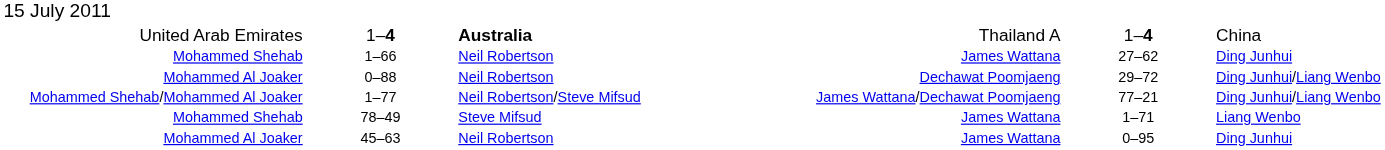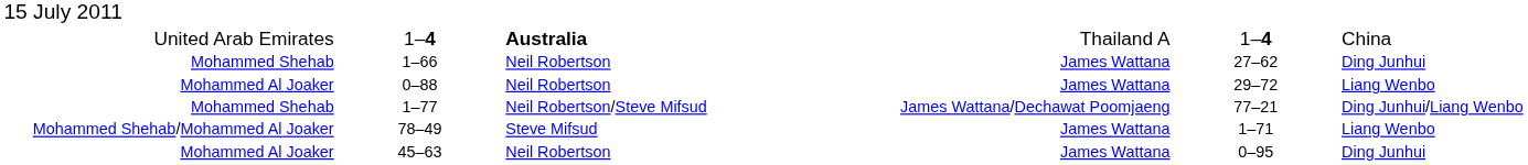 <table width="100%" cellspacing="1">
 <tr>
 <th width=20%></th>
 <th width=10%></th>
 <th width=20%></th>
 <th width=20%></th>
 <th width=10%></th>
 <th width=20%></th>
 </tr>
 <tr>
 <td>15 July 2011</td>
 </tr>
 <tr style=font-size:90%>
 <td align=right>United Arab Emirates </td>
 <td align=center>1–<strong>4</strong></td>
 <td><strong> Australia</strong></td>
 <td align=right>Thailand A </td>
 <td align=center>1–<strong>4</strong></td>
 <td> China</td>
 </tr>
 <tr style=font-size:75%>
 <td align=right><a href='#'>Mohammed Shehab</a></td>
 <td align=center>1–66</td>
 <td><a href='#'>Neil Robertson</a></td>
 <td align=right><a href='#'>James Wattana</a></td>
 <td align=center>27–62</td>
 <td><a href='#'>Ding Junhui</a></td>
 </tr>
 <tr style=font-size:75%>
 <td align=right><a href='#'>Mohammed Al Joaker</a></td>
 <td align=center>0–88</td>
 <td><a href='#'>Neil Robertson</a></td>
-<td align=right><a href='#'>Dechawat Poomjaeng</a></td>
+<td align=right><a href='#'>James Wattana</a></td>
 <td align=center>29–72</td>
-<td><a href='#'>Ding Junhui</a>/<a href='#'>Liang Wenbo</a></td>
+<td><a href='#'>Liang Wenbo</a></td>
 </tr>
 <tr style=font-size:75%>
-<td align=right><a href='#'>Mohammed Shehab</a>/<a href='#'>Mohammed Al Joaker</a></td>
+<td align=right><a href='#'>Mohammed Shehab</a></td>
 <td align=center>1–77</td>
 <td><a href='#'>Neil Robertson</a>/<a href='#'>Steve Mifsud</a></td>
 <td align=right><a href='#'>James Wattana</a>/<a href='#'>Dechawat Poomjaeng</a></td>
 <td align=center>77–21</td>
 <td><a href='#'>Ding Junhui</a>/<a href='#'>Liang Wenbo</a></td>
 </tr>
 <tr style=font-size:75%>
-<td align=right><a href='#'>Mohammed Shehab</a></td>
+<td align=right><a href='#'>Mohammed Shehab</a>/<a href='#'>Mohammed Al Joaker</a></td>
 <td align=center>78–49</td>
 <td><a href='#'>Steve Mifsud</a></td>
 <td align=right><a href='#'>James Wattana</a></td>
 <td align=center>1–71</td>
 <td><a href='#'>Liang Wenbo</a></td>
 </tr>
 <tr style=font-size:75%>
 <td align=right><a href='#'>Mohammed Al Joaker</a></td>
 <td align=center>45–63</td>
 <td><a href='#'>Neil Robertson</a></td>
 <td align=right><a href='#'>James Wattana</a></td>
 <td align=center>0–95</td>
 <td><a href='#'>Ding Junhui</a></td>
 </tr>
 </table>
